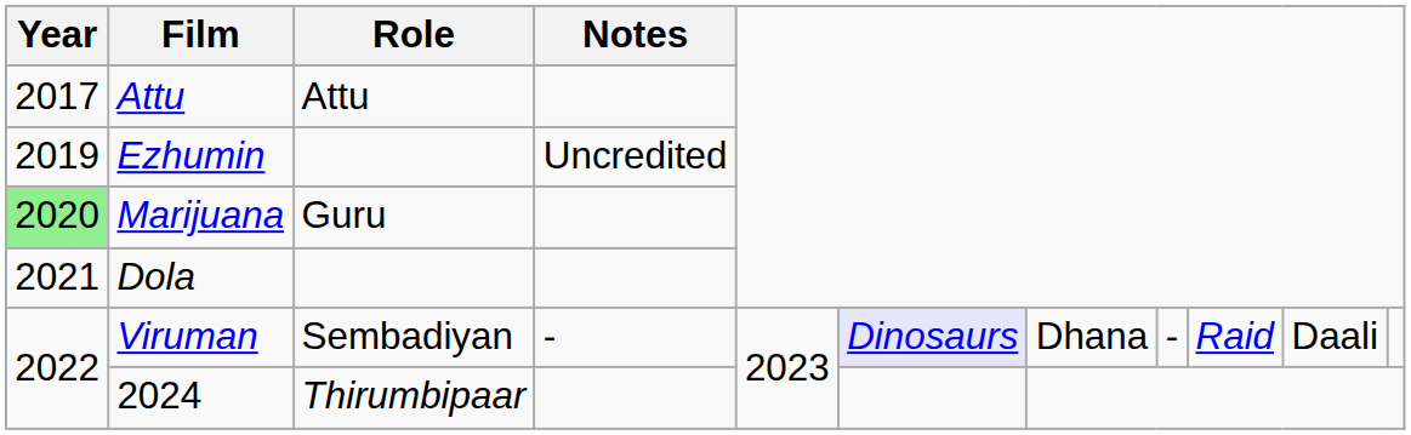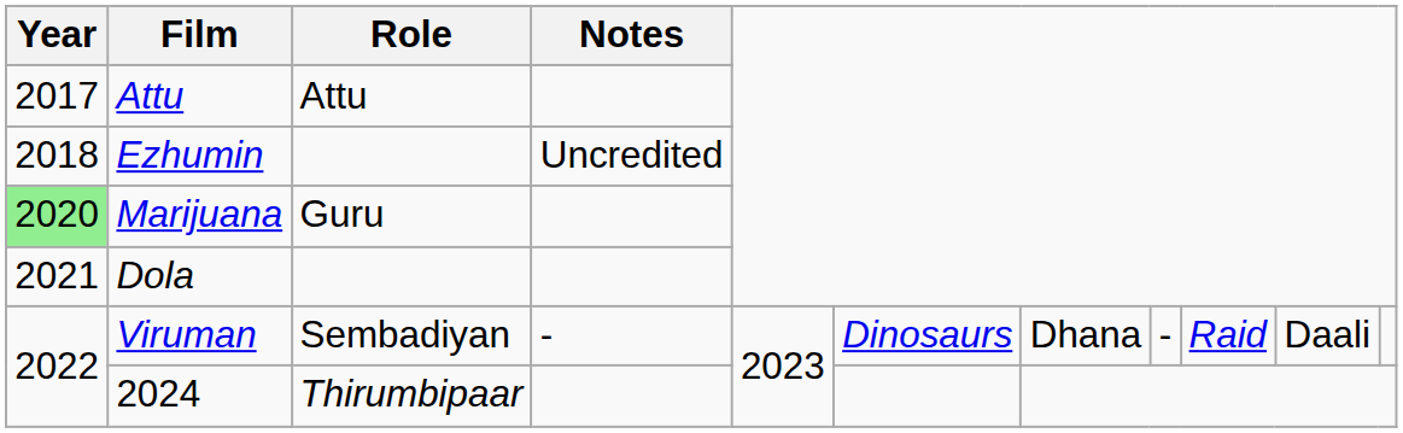 <table class="wikitable sortable">
 <tr>
 <th>Year</th>
 <th>Film</th>
 <th>Role</th>
 <th class="unsortable">Notes</th>
 </tr>
 <tr>
 <td rowspan="1">2017</td>
 <td><em><a href='#'>Attu</a></em></td>
 <td>Attu</td>
 <td></td>
 </tr>
 <tr>
-<td>2019</td>
+<td>2018</td>
 <td><em><a href='#'>Ezhumin</a></em></td>
 <td></td>
 <td>Uncredited</td>
 </tr>
 <tr>
 <td rowspan="1" style="background: lightgreen;">2020</td>
 <td><em><a href='#'>Marijuana</a></em></td>
 <td>Guru</td>
 <td></td>
 </tr>
 <tr>
 <td rowspan="1">2021</td>
 <td><em>Dola</em></td>
 <td></td>
 <td></td>
 </tr>
 <tr>
 <td rowspan="2">2022</td>
 <td><em><a href='#'>Viruman</a></em></td>
 <td>Sembadiyan</td>
 <td>-</td>
 <td rowspan="2">2023</td>
-<td style="background: lavender;"><em><a href='#'>Dinosaurs</a></em></td>
+<td><em><a href='#'>Dinosaurs</a></em></td>
 <td>Dhana</td>
 <td>-</td>
 <td><em><a href='#'>Raid</a></em></td>
 <td>Daali</td>
 <td></td>
 </tr>
 <tr>
 <td>2024</td>
 <td><em>Thirumbipaar</em></td>
 <td></td>
 <td></td>
 </tr>
 </table>
